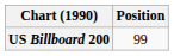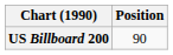 <table class="wikitable plainrowheaders">
 <tr>
 <th scope="col">Chart (1990)</th>
 <th scope="col">Position</th>
 </tr>
 <tr>
 <th scope="row">US <em>Billboard</em> 200</th>
-<td style="text-align:center;">99</td>
+<td style="text-align:center;">90</td>
 </tr>
 </table>
